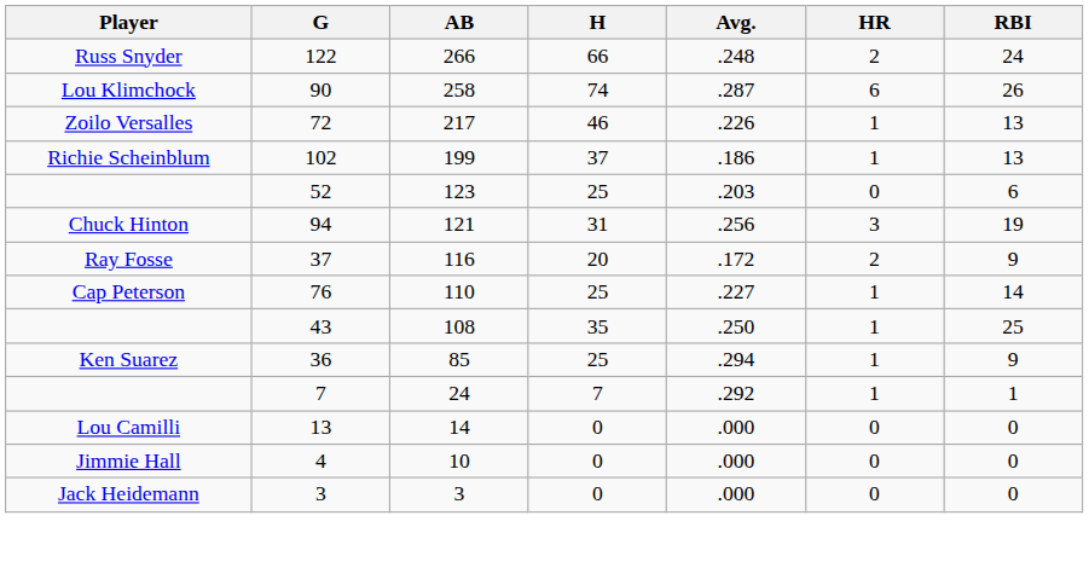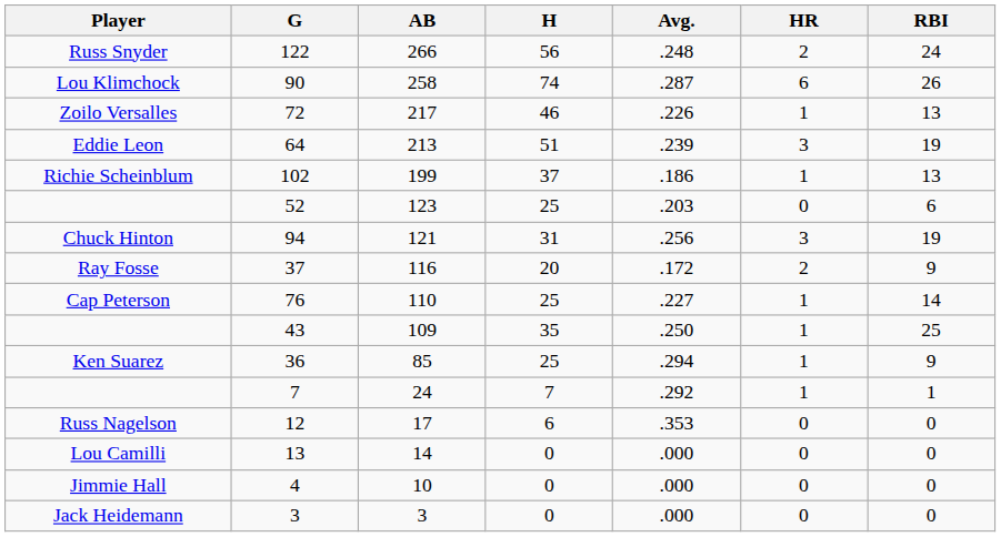 <table class="wikitable sortable">
 <tr>
 <th bgcolor="#DDDDFF" width="16%">Player</th>
 <th bgcolor="#DDDDFF" width="9%">G</th>
 <th bgcolor="#DDDDFF" width="9%">AB</th>
 <th bgcolor="#DDDDFF" width="9%">H</th>
 <th bgcolor="#DDDDFF" width="9%">Avg.</th>
 <th bgcolor="#DDDDFF" width="9%">HR</th>
 <th bgcolor="#DDDDFF" width="9%">RBI</th>
 </tr>
 <tr align="center">
 <td><a href='#'>Russ Snyder</a></td>
 <td>122</td>
 <td>266</td>
-<td>66</td>
+<td>56</td>
 <td>.248</td>
 <td>2</td>
 <td>24</td>
 </tr>
 <tr align=center>
 <td><a href='#'>Lou Klimchock</a></td>
 <td>90</td>
 <td>258</td>
 <td>74</td>
 <td>.287</td>
 <td>6</td>
 <td>26</td>
 </tr>
 <tr align=center>
 <td><a href='#'>Zoilo Versalles</a></td>
 <td>72</td>
 <td>217</td>
 <td>46</td>
 <td>.226</td>
 <td>1</td>
 <td>13</td>
+</tr>
+<tr align=center>
+<td><a href='#'>Eddie Leon</a></td>
+<td>64</td>
+<td>213</td>
+<td>51</td>
+<td>.239</td>
+<td>3</td>
+<td>19</td>
 </tr>
 <tr align=center>
 <td><a href='#'>Richie Scheinblum</a></td>
 <td>102</td>
 <td>199</td>
 <td>37</td>
 <td>.186</td>
 <td>1</td>
 <td>13</td>
 </tr>
 <tr align=center>
 <td></td>
 <td>52</td>
 <td>123</td>
 <td>25</td>
 <td>.203</td>
 <td>0</td>
 <td>6</td>
 </tr>
 <tr align="center">
 <td><a href='#'>Chuck Hinton</a></td>
 <td>94</td>
 <td>121</td>
 <td>31</td>
 <td>.256</td>
 <td>3</td>
 <td>19</td>
 </tr>
 <tr align=center>
 <td><a href='#'>Ray Fosse</a></td>
 <td>37</td>
 <td>116</td>
 <td>20</td>
 <td>.172</td>
 <td>2</td>
 <td>9</td>
 </tr>
 <tr align=center>
 <td><a href='#'>Cap Peterson</a></td>
 <td>76</td>
 <td>110</td>
 <td>25</td>
 <td>.227</td>
 <td>1</td>
 <td>14</td>
 </tr>
 <tr align=center>
 <td></td>
 <td>43</td>
-<td>108</td>
+<td>109</td>
 <td>35</td>
 <td>.250</td>
 <td>1</td>
 <td>25</td>
 </tr>
 <tr align="center">
 <td><a href='#'>Ken Suarez</a></td>
 <td>36</td>
 <td>85</td>
 <td>25</td>
 <td>.294</td>
 <td>1</td>
 <td>9</td>
 </tr>
 <tr align=center>
 <td></td>
 <td>7</td>
 <td>24</td>
 <td>7</td>
 <td>.292</td>
 <td>1</td>
 <td>1</td>
+</tr>
+<tr align="center">
+<td><a href='#'>Russ Nagelson</a></td>
+<td>12</td>
+<td>17</td>
+<td>6</td>
+<td>.353</td>
+<td>0</td>
+<td>0</td>
 </tr>
 <tr align=center>
 <td><a href='#'>Lou Camilli</a></td>
 <td>13</td>
 <td>14</td>
 <td>0</td>
 <td>.000</td>
 <td>0</td>
 <td>0</td>
 </tr>
 <tr align=center>
 <td><a href='#'>Jimmie Hall</a></td>
 <td>4</td>
 <td>10</td>
 <td>0</td>
 <td>.000</td>
 <td>0</td>
 <td>0</td>
 </tr>
 <tr align=center>
 <td><a href='#'>Jack Heidemann</a></td>
 <td>3</td>
 <td>3</td>
 <td>0</td>
 <td>.000</td>
 <td>0</td>
 <td>0</td>
 </tr>
 </table>
